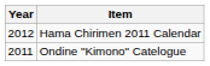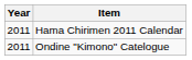 <table class="wikitable">
 <tr>
 <th>Year</th>
 <th>Item</th>
 </tr>
 <tr>
-<td>2012</td>
+<td>2011</td>
 <td>Hama Chirimen 2011 Calendar</td>
 </tr>
 <tr>
 <td>2011</td>
 <td>Ondine "Kimono" Catelogue</td>
 </tr>
 </table>
